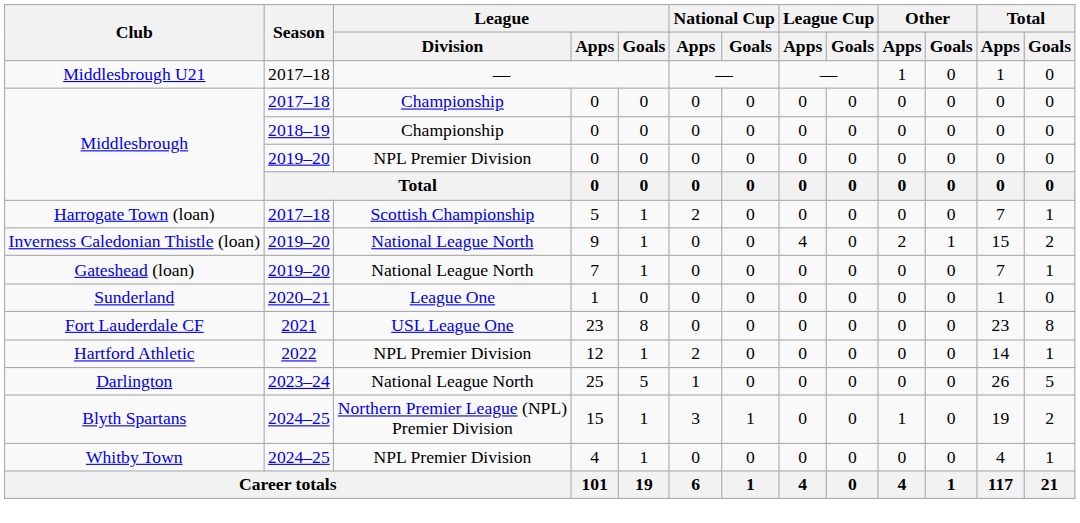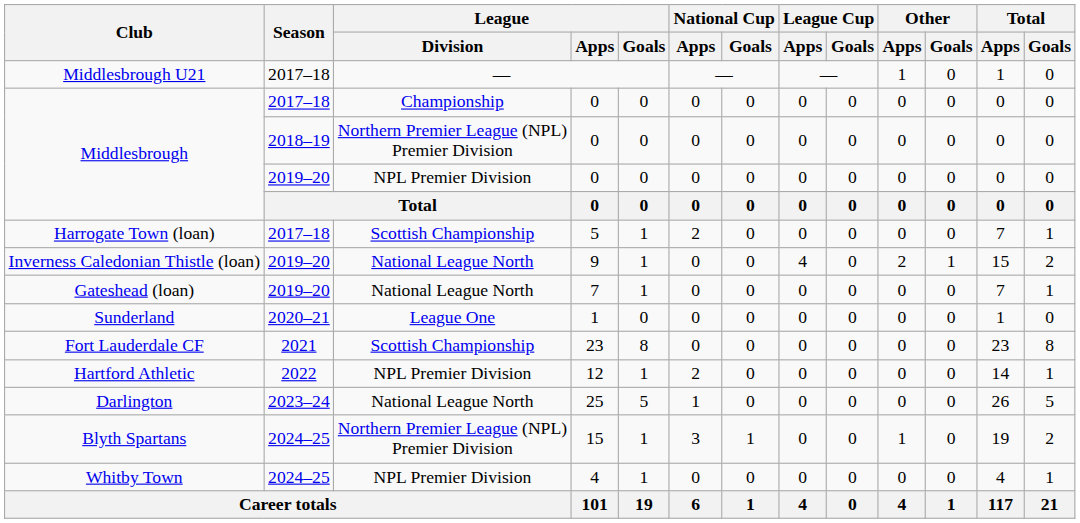 <table class="wikitable" style="text-align: center;">
 <tr>
 <th rowspan="2">Club</th>
 <th rowspan="2">Season</th>
 <th colspan="3">League</th>
 <th colspan="2">National Cup</th>
 <th colspan="2">League Cup</th>
 <th colspan="2">Other</th>
 <th colspan="2">Total</th>
 </tr>
 <tr>
 <th>Division</th>
 <th>Apps</th>
 <th>Goals</th>
 <th>Apps</th>
 <th>Goals</th>
 <th>Apps</th>
 <th>Goals</th>
 <th>Apps</th>
 <th>Goals</th>
 <th>Apps</th>
 <th>Goals</th>
 </tr>
 <tr>
 <td><a href='#'>Middlesbrough U21</a></td>
 <td>2017–18</td>
 <td colspan="3">—</td>
 <td colspan="2">—</td>
 <td colspan="2">—</td>
 <td>1</td>
 <td>0</td>
 <td>1</td>
 <td>0</td>
 </tr>
 <tr>
 <td rowspan="4"><a href='#'>Middlesbrough</a></td>
 <td><a href='#'>2017–18</a></td>
 <td><a href='#'>Championship</a></td>
 <td>0</td>
 <td>0</td>
 <td>0</td>
 <td>0</td>
 <td>0</td>
 <td>0</td>
 <td>0</td>
 <td>0</td>
 <td>0</td>
 <td>0</td>
 </tr>
 <tr>
 <td><a href='#'>2018–19</a></td>
-<td>Championship</td>
+<td><a href='#'>Northern Premier League</a> (NPL)<br>Premier Division</td>
 <td>0</td>
 <td>0</td>
 <td>0</td>
 <td>0</td>
 <td>0</td>
 <td>0</td>
 <td>0</td>
 <td>0</td>
 <td>0</td>
 <td>0</td>
 </tr>
 <tr>
 <td><a href='#'>2019–20</a></td>
 <td>NPL Premier Division</td>
 <td>0</td>
 <td>0</td>
 <td>0</td>
 <td>0</td>
 <td>0</td>
 <td>0</td>
 <td>0</td>
 <td>0</td>
 <td>0</td>
 <td>0</td>
 </tr>
 <tr>
 <th colspan="2">Total</th>
 <th>0</th>
 <th>0</th>
 <th>0</th>
 <th>0</th>
 <th>0</th>
 <th>0</th>
 <th>0</th>
 <th>0</th>
 <th>0</th>
 <th>0</th>
 </tr>
 <tr>
 <td><a href='#'>Harrogate Town</a> (loan)</td>
 <td><a href='#'>2017–18</a></td>
 <td><a href='#'>Scottish Championship</a></td>
 <td>5</td>
 <td>1</td>
 <td>2</td>
 <td>0</td>
 <td>0</td>
 <td>0</td>
 <td>0</td>
 <td>0</td>
 <td>7</td>
 <td>1</td>
 </tr>
 <tr>
 <td><a href='#'>Inverness Caledonian Thistle</a> (loan)</td>
 <td><a href='#'>2019–20</a></td>
 <td><a href='#'>National League North</a></td>
 <td>9</td>
 <td>1</td>
 <td>0</td>
 <td>0</td>
 <td>4</td>
 <td>0</td>
 <td>2</td>
 <td>1</td>
 <td>15</td>
 <td>2</td>
 </tr>
 <tr>
 <td><a href='#'>Gateshead</a> (loan)</td>
 <td><a href='#'>2019–20</a></td>
 <td>National League North</td>
 <td>7</td>
 <td>1</td>
 <td>0</td>
 <td>0</td>
 <td>0</td>
 <td>0</td>
 <td>0</td>
 <td>0</td>
 <td>7</td>
 <td>1</td>
 </tr>
 <tr>
 <td><a href='#'>Sunderland</a></td>
 <td><a href='#'>2020–21</a></td>
 <td><a href='#'>League One</a></td>
 <td>1</td>
 <td>0</td>
 <td>0</td>
 <td>0</td>
 <td>0</td>
 <td>0</td>
 <td>0</td>
 <td>0</td>
 <td>1</td>
 <td>0</td>
 </tr>
 <tr>
 <td><a href='#'>Fort Lauderdale CF</a></td>
 <td><a href='#'>2021</a></td>
-<td><a href='#'>USL League One</a></td>
+<td><a href='#'>Scottish Championship</a></td>
 <td>23</td>
 <td>8</td>
 <td>0</td>
 <td>0</td>
 <td>0</td>
 <td>0</td>
 <td>0</td>
 <td>0</td>
 <td>23</td>
 <td>8</td>
 </tr>
 <tr>
 <td><a href='#'>Hartford Athletic</a></td>
 <td><a href='#'>2022</a></td>
 <td>NPL Premier Division</td>
 <td>12</td>
 <td>1</td>
 <td>2</td>
 <td>0</td>
 <td>0</td>
 <td>0</td>
 <td>0</td>
 <td>0</td>
 <td>14</td>
 <td>1</td>
 </tr>
 <tr>
 <td><a href='#'>Darlington</a></td>
 <td><a href='#'>2023–24</a></td>
 <td>National League North</td>
 <td>25</td>
 <td>5</td>
 <td>1</td>
 <td>0</td>
 <td>0</td>
 <td>0</td>
 <td>0</td>
 <td>0</td>
 <td>26</td>
 <td>5</td>
 </tr>
 <tr>
 <td><a href='#'>Blyth Spartans</a></td>
 <td><a href='#'>2024–25</a></td>
 <td><a href='#'>Northern Premier League</a> (NPL)<br>Premier Division</td>
 <td>15</td>
 <td>1</td>
 <td>3</td>
 <td>1</td>
 <td>0</td>
 <td>0</td>
 <td>1</td>
 <td>0</td>
 <td>19</td>
 <td>2</td>
 </tr>
 <tr>
 <td><a href='#'>Whitby Town</a></td>
 <td><a href='#'>2024–25</a></td>
 <td>NPL Premier Division</td>
 <td>4</td>
 <td>1</td>
 <td>0</td>
 <td>0</td>
 <td>0</td>
 <td>0</td>
 <td>0</td>
 <td>0</td>
 <td>4</td>
 <td>1</td>
 </tr>
 <tr>
 <th colspan="3">Career totals</th>
 <th>101</th>
 <th>19</th>
 <th>6</th>
 <th>1</th>
 <th>4</th>
 <th>0</th>
 <th>4</th>
 <th>1</th>
 <th>117</th>
 <th>21</th>
 </tr>
 </table>
